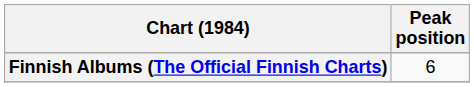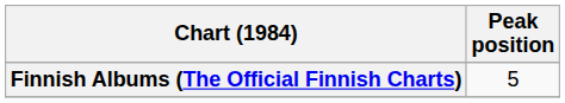 <table class="wikitable sortable plainrowheaders" style="text-align:center">
 <tr>
 <th scope="col">Chart (1984)</th>
 <th scope="col">Peak<br>position</th>
 </tr>
 <tr>
 </tr>
 <tr>
 <th scope="row">Finnish Albums (<a href='#'>The Official Finnish Charts</a>)</th>
-<td align="center">6</td>
+<td align="center">5</td>
 </tr>
 <tr>
 </tr>
 <tr>
 </tr>
 <tr>
 </tr>
 </table>
